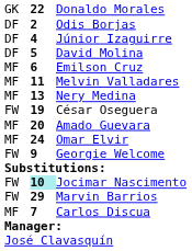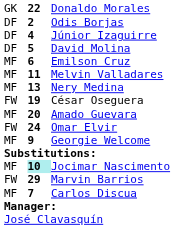 <table style = "font-size: 90%" cellspacing = "0" cellpadding = "0">
 <tr>
 <td colspan = 4></td>
 </tr>
 <tr>
 <th style="width:25px;"></th>
 <th style="width:25px;"></th>
 </tr>
 <tr>
 <td>GK</td>
 <td><strong>22</strong></td>
 <td> <a href='#'>Donaldo Morales</a></td>
 </tr>
 <tr>
 <td>DF</td>
 <td><strong>2</strong></td>
 <td> <a href='#'>Odis Borjas</a></td>
 </tr>
 <tr>
 <td>DF</td>
 <td><strong>4</strong></td>
 <td> <a href='#'>Júnior Izaguirre</a></td>
 </tr>
 <tr>
 <td>DF</td>
 <td><strong>5</strong></td>
 <td> <a href='#'>David Molina</a></td>
 </tr>
 <tr>
 <td>MF</td>
 <td><strong>6</strong></td>
 <td> <a href='#'>Emilson Cruz</a></td>
 <td></td>
 <td></td>
 </tr>
 <tr>
 <td>MF</td>
 <td><strong>11</strong></td>
 <td> <a href='#'>Melvin Valladares</a></td>
 </tr>
 <tr>
 <td>MF</td>
 <td><strong>13</strong></td>
 <td> <a href='#'>Nery Medina</a></td>
 <td></td>
 <td></td>
 </tr>
 <tr>
 <td>FW</td>
 <td><strong>19</strong></td>
 <td> César Oseguera</td>
 <td></td>
 <td></td>
 </tr>
 <tr>
 <td>MF</td>
 <td><strong>20</strong></td>
 <td> <a href='#'>Amado Guevara</a></td>
 </tr>
 <tr>
-<td>MF</td>
+<td>FW</td>
 <td><strong>24</strong></td>
 <td> <a href='#'>Omar Elvir</a></td>
 </tr>
 <tr>
-<td>FW</td>
+<td>MF</td>
 <td><strong>9</strong></td>
 <td> <a href='#'>Georgie Welcome</a></td>
 <td></td>
 <td></td>
 </tr>
 <tr>
 <td colspan = 3><strong>Substitutions:</strong></td>
 </tr>
 <tr>
-<td>FW</td>
+<td>MF</td>
 <td style="background: paleturquoise;"><strong>10</strong></td>
 <td> <a href='#'>Jocimar Nascimento</a></td>
 <td></td>
 <td></td>
 </tr>
 <tr>
 <td>FW</td>
 <td><strong>29</strong></td>
 <td> <a href='#'>Marvin Barrios</a></td>
 <td></td>
 <td></td>
 </tr>
 <tr>
 <td>MF</td>
 <td><strong>7</strong></td>
 <td> <a href='#'>Carlos Discua</a></td>
 <td></td>
 <td></td>
 </tr>
 <tr>
 <td colspan = 3><strong>Manager:</strong></td>
 </tr>
 <tr>
 <td colspan = 3> <a href='#'>José Clavasquín</a></td>
 </tr>
 </table>
